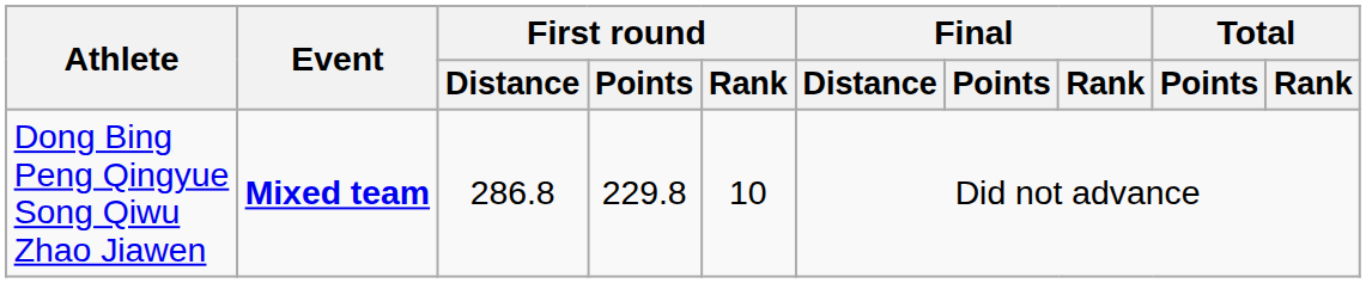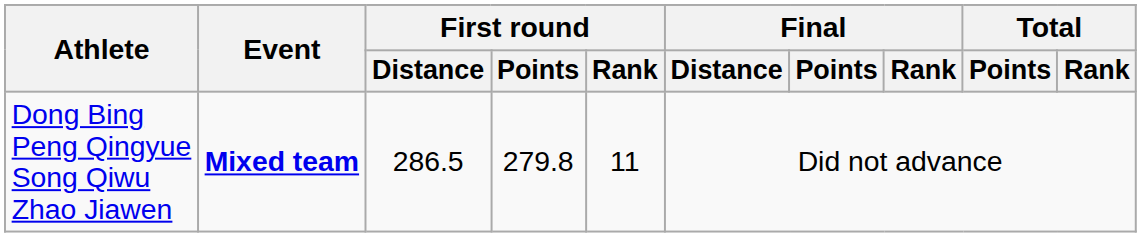 <table class="wikitable" style="font-size:90%">
 <tr>
 <th rowspan=2>Athlete</th>
 <th rowspan=2>Event</th>
 <th colspan=3>First round</th>
 <th colspan=3>Final</th>
 <th colspan=2>Total</th>
 </tr>
 <tr style="font-size:95%">
 <th>Distance</th>
 <th>Points</th>
 <th>Rank</th>
 <th>Distance</th>
 <th>Points</th>
 <th>Rank</th>
 <th>Points</th>
 <th>Rank</th>
 </tr>
 <tr align=center>
 <td align=left><a href='#'>Dong Bing</a><br><a href='#'>Peng Qingyue</a><br><a href='#'>Song Qiwu</a><br><a href='#'>Zhao Jiawen</a></td>
 <td align=left><strong><a href='#'>Mixed team</a></strong></td>
-<td>286.8</td>
-<td>229.8</td>
-<td>10</td>
+<td>286.5</td>
+<td>279.8</td>
+<td>11</td>
 <td colspan=5>Did not advance</td>
 </tr>
 </table>
